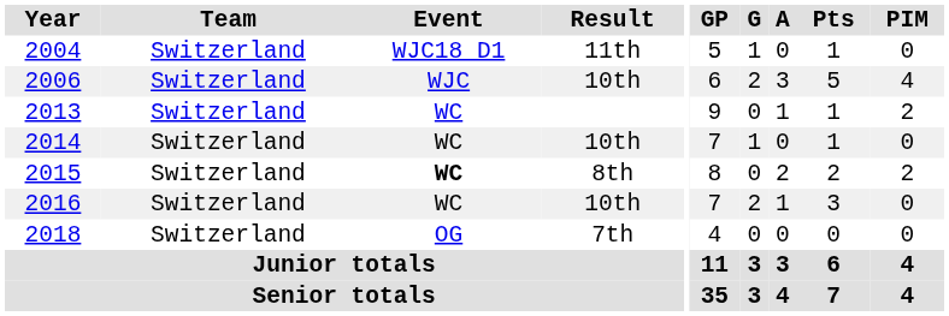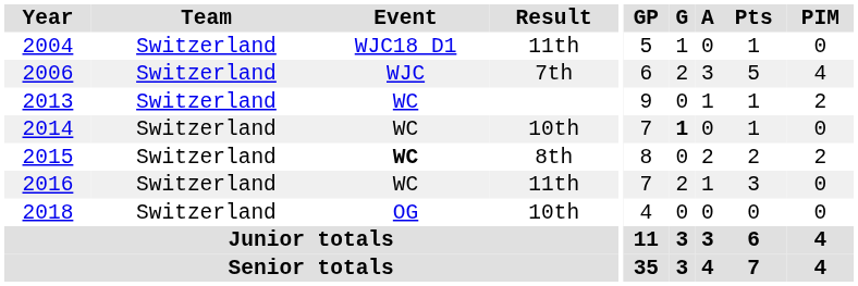 <table border="0" cellpadding="1" cellspacing="0" ID="Table3" style="text-align:center; width:40em">
 <tr ALIGN="center" bgcolor="#e0e0e0">
 <th>Year</th>
 <th>Team</th>
 <th>Event</th>
 <th>Result</th>
 <th rowspan="99" bgcolor="#ffffff"></th>
 <th>GP</th>
 <th>G</th>
 <th>A</th>
 <th>Pts</th>
 <th>PIM</th>
 </tr>
 <tr>
 <td><a href='#'>2004</a></td>
 <td><a href='#'>Switzerland</a></td>
 <td><a href='#'>WJC18 D1</a></td>
 <td>11th</td>
 <td>5</td>
 <td>1</td>
 <td>0</td>
 <td>1</td>
 <td>0</td>
 </tr>
 <tr bgcolor="#f0f0f0">
 <td><a href='#'>2006</a></td>
 <td><a href='#'>Switzerland</a></td>
 <td><a href='#'>WJC</a></td>
-<td>10th</td>
+<td>7th</td>
 <td>6</td>
 <td>2</td>
 <td>3</td>
 <td>5</td>
 <td>4</td>
 </tr>
 <tr>
 <td><a href='#'>2013</a></td>
 <td><a href='#'>Switzerland</a></td>
 <td><a href='#'>WC</a></td>
 <td></td>
 <td>9</td>
 <td>0</td>
 <td>1</td>
 <td>1</td>
 <td>2</td>
 </tr>
 <tr bgcolor="#f0f0f0">
 <td><a href='#'>2014</a></td>
 <td>Switzerland</td>
 <td>WC</td>
 <td>10th</td>
 <td>7</td>
-<td>1</td>
+<td><strong>1</strong></td>
 <td>0</td>
 <td>1</td>
 <td>0</td>
 </tr>
 <tr>
 <td><a href='#'>2015</a></td>
 <td>Switzerland</td>
 <td><strong>WC</strong></td>
 <td>8th</td>
 <td>8</td>
 <td>0</td>
 <td>2</td>
 <td>2</td>
 <td>2</td>
 </tr>
 <tr bgcolor="#f0f0f0">
 <td><a href='#'>2016</a></td>
 <td>Switzerland</td>
 <td>WC</td>
-<td>10th</td>
+<td>11th</td>
 <td>7</td>
 <td>2</td>
 <td>1</td>
 <td>3</td>
 <td>0</td>
 </tr>
 <tr>
 <td><a href='#'>2018</a></td>
 <td>Switzerland</td>
 <td><a href='#'>OG</a></td>
-<td>7th</td>
+<td>10th</td>
 <td>4</td>
 <td>0</td>
 <td>0</td>
 <td>0</td>
 <td>0</td>
 </tr>
 <tr bgcolor="#e0e0e0">
 <th colspan="4">Junior totals</th>
 <th>11</th>
 <th>3</th>
 <th>3</th>
 <th>6</th>
 <th>4</th>
 </tr>
 <tr bgcolor="#e0e0e0">
 <th colspan="4">Senior totals</th>
 <th>35</th>
 <th>3</th>
 <th>4</th>
 <th>7</th>
 <th>4</th>
 </tr>
 </table>
